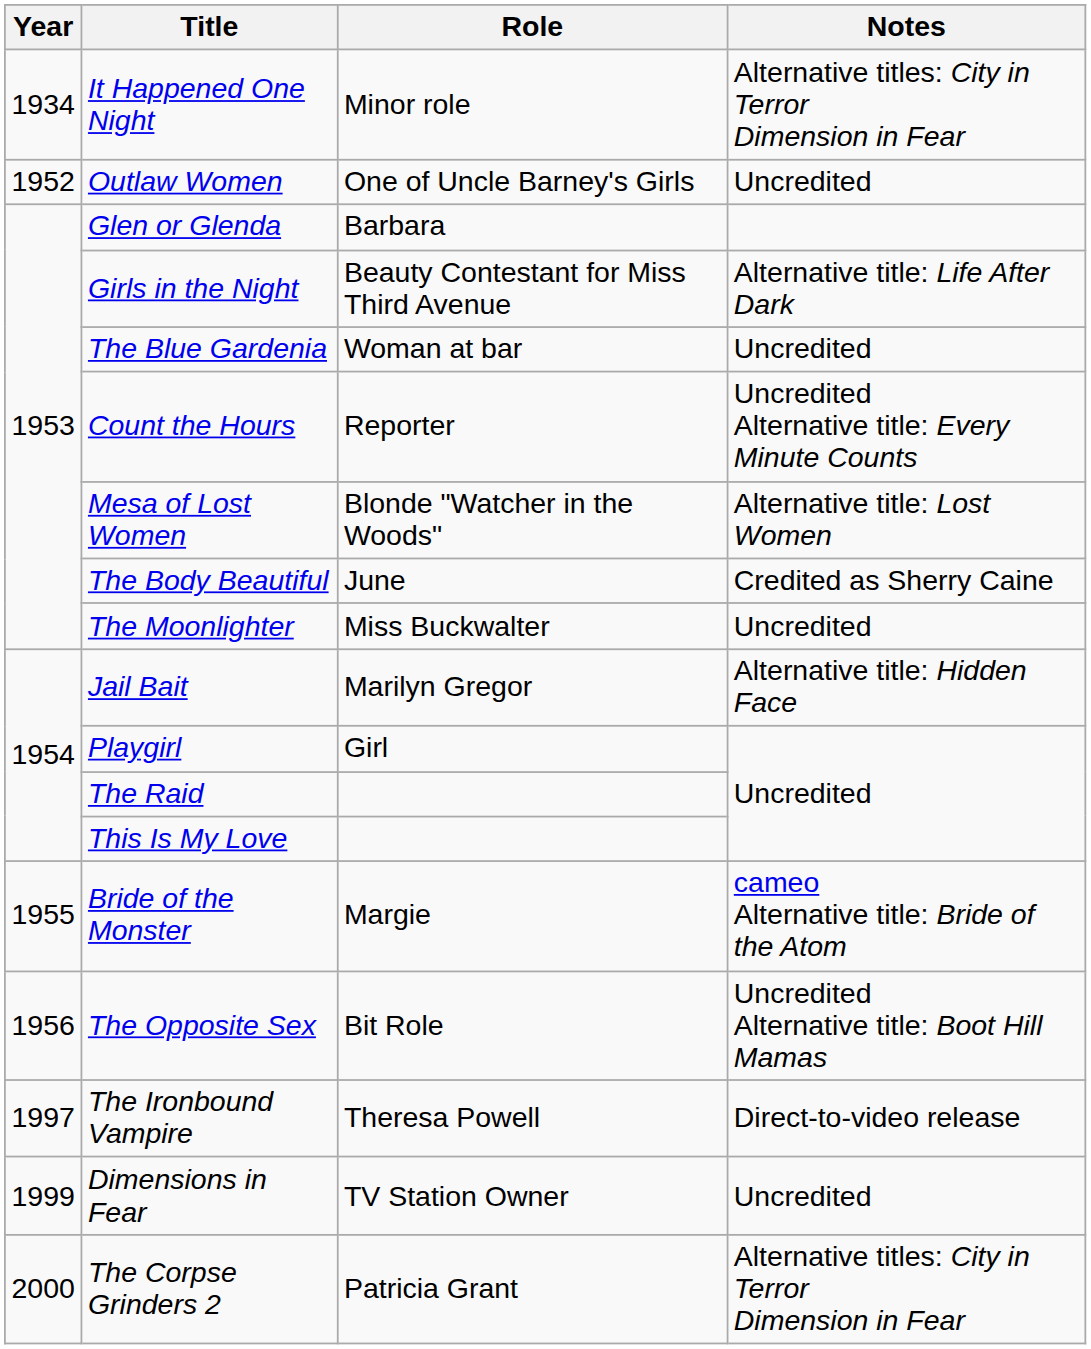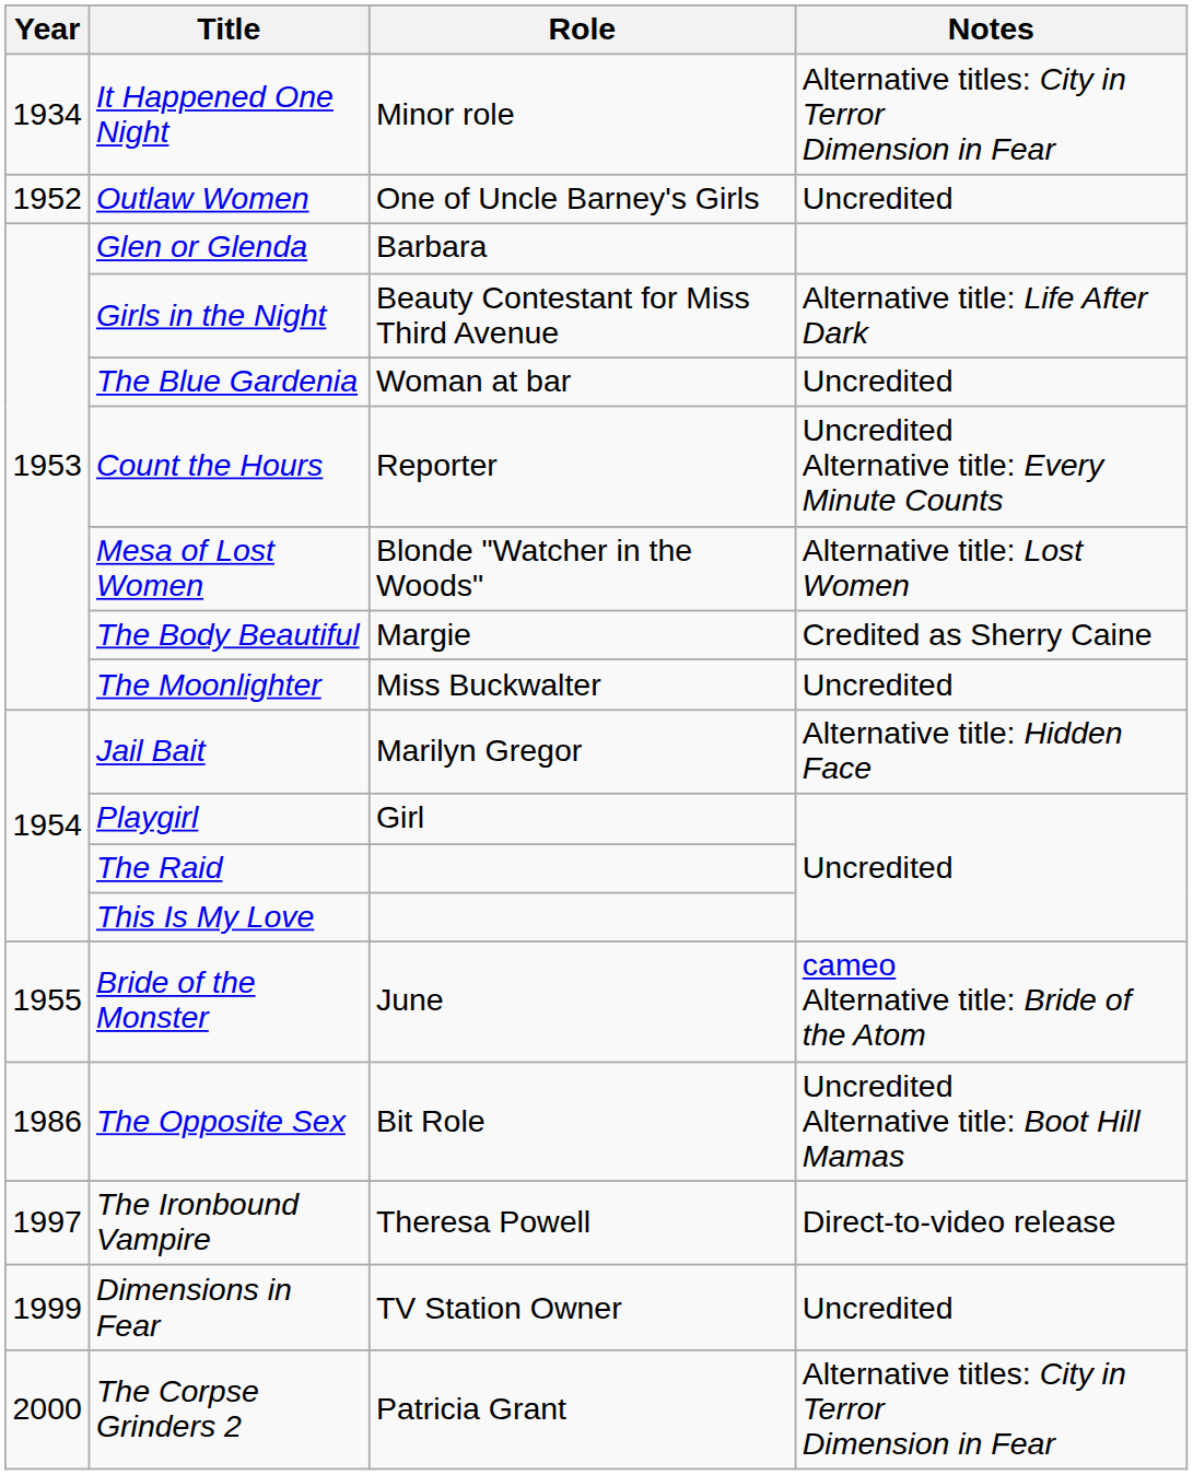 <table class="wikitable sortable">
 <tr>
 <th>Year</th>
 <th>Title</th>
 <th>Role</th>
 <th class="unsortable">Notes</th>
 </tr>
 <tr>
 <td>1934</td>
 <td><em><a href='#'>It Happened One Night</a></em></td>
 <td>Minor role</td>
 <td>Alternative titles: <em>City in Terror</em><br><em>Dimension in Fear</em></td>
 </tr>
 <tr>
 <td>1952</td>
 <td><em><a href='#'>Outlaw Women</a></em></td>
 <td>One of Uncle Barney's Girls</td>
 <td>Uncredited</td>
 </tr>
 <tr>
 <td rowspan=7>1953</td>
 <td><em><a href='#'>Glen or Glenda</a></em></td>
 <td>Barbara</td>
 <td></td>
 </tr>
 <tr>
 <td><em><a href='#'>Girls in the Night</a></em></td>
 <td>Beauty Contestant for Miss Third Avenue</td>
 <td>Alternative title: <em>Life After Dark</em></td>
 </tr>
 <tr>
 <td><em><a href='#'>The Blue Gardenia</a></em></td>
 <td>Woman at bar</td>
 <td>Uncredited</td>
 </tr>
 <tr>
 <td><em><a href='#'>Count the Hours</a></em></td>
 <td>Reporter</td>
 <td>Uncredited<br>Alternative title: <em>Every Minute Counts</em></td>
 </tr>
 <tr>
 <td><em><a href='#'>Mesa of Lost Women</a></em></td>
 <td>Blonde "Watcher in the Woods"</td>
 <td>Alternative title: <em>Lost Women</em></td>
 </tr>
 <tr>
 <td><em><a href='#'>The Body Beautiful</a></em></td>
-<td>June</td>
+<td>Margie</td>
 <td>Credited as Sherry Caine</td>
 </tr>
 <tr>
 <td><em><a href='#'>The Moonlighter</a></em></td>
 <td>Miss Buckwalter</td>
 <td>Uncredited</td>
 </tr>
 <tr>
 <td rowspan=4>1954</td>
 <td><em><a href='#'>Jail Bait</a></em></td>
 <td>Marilyn Gregor</td>
 <td>Alternative title: <em>Hidden Face</em></td>
 </tr>
 <tr>
 <td><em><a href='#'>Playgirl</a></em></td>
 <td>Girl</td>
 <td rowspan=3>Uncredited</td>
 </tr>
 <tr>
 <td><em><a href='#'>The Raid</a></em></td>
 <td></td>
 </tr>
 <tr>
 <td><em><a href='#'>This Is My Love</a></em></td>
 <td></td>
 </tr>
 <tr>
 <td>1955</td>
 <td><em><a href='#'>Bride of the Monster</a></em></td>
-<td>Margie</td>
+<td>June</td>
 <td><a href='#'>cameo</a><br>Alternative title: <em>Bride of the Atom</em></td>
 </tr>
 <tr>
-<td>1956</td>
+<td>1986</td>
 <td><em><a href='#'>The Opposite Sex</a></em></td>
 <td>Bit Role</td>
 <td>Uncredited<br>Alternative title: <em>Boot Hill Mamas</em></td>
 </tr>
 <tr>
 <td>1997</td>
 <td><em>The Ironbound Vampire</em></td>
 <td>Theresa Powell</td>
 <td>Direct-to-video release</td>
 </tr>
 <tr>
 <td>1999</td>
 <td><em>Dimensions in Fear</em></td>
 <td>TV Station Owner</td>
 <td>Uncredited</td>
 </tr>
 <tr>
 <td>2000</td>
 <td><em>The Corpse Grinders 2</em></td>
 <td>Patricia Grant</td>
 <td>Alternative titles: <em>City in Terror</em><br><em>Dimension in Fear</em></td>
 </tr>
 </table>
